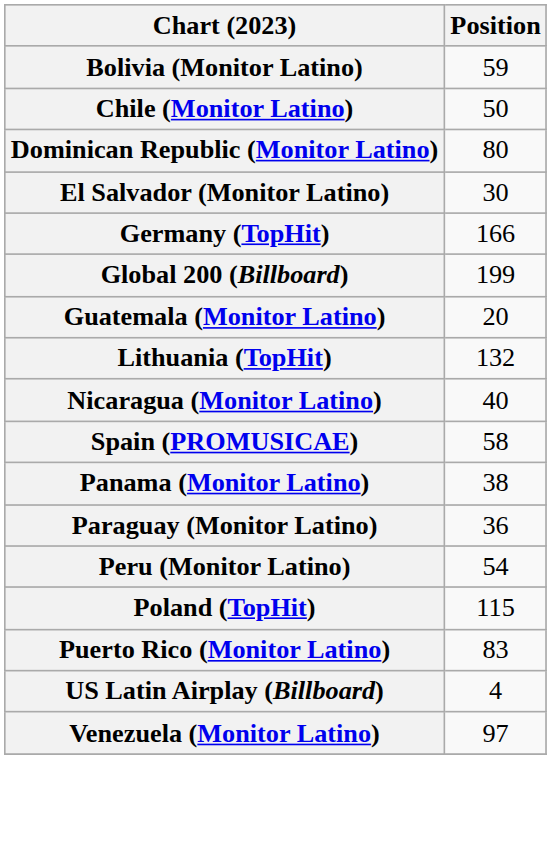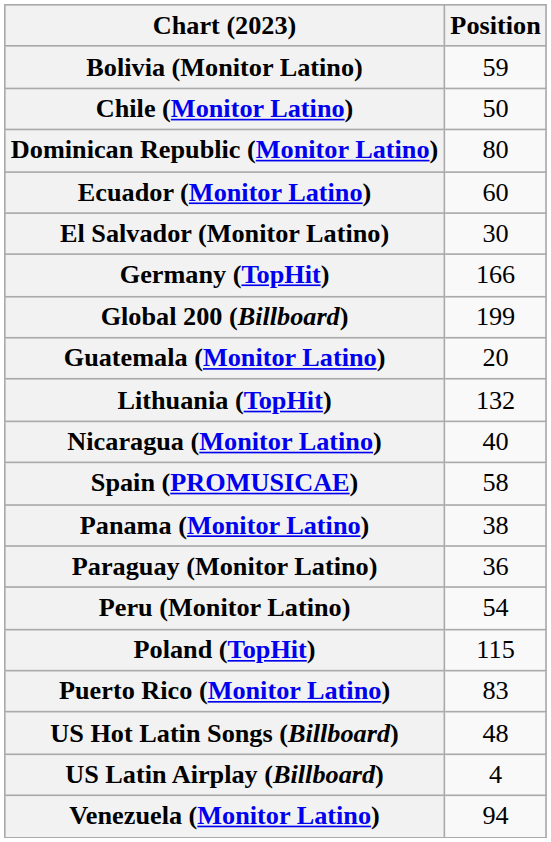 <table class="wikitable sortable plainrowheaders" style="text-align:center">
 <tr>
 <th scope="col">Chart (2023)</th>
 <th scope="col">Position</th>
 </tr>
 <tr>
 <th scope="row">Bolivia (Monitor Latino)</th>
 <td>59</td>
 </tr>
 <tr>
 <th scope="row">Chile (<a href='#'>Monitor Latino</a>)</th>
 <td>50</td>
 </tr>
 <tr>
 <th scope="row">Dominican Republic (<a href='#'>Monitor Latino</a>)</th>
 <td>80</td>
+</tr>
+<tr>
+<th scope="row">Ecuador (<a href='#'>Monitor Latino</a>)</th>
+<td>60</td>
 </tr>
 <tr>
 <th scope="row">El Salvador (Monitor Latino)</th>
 <td>30</td>
 </tr>
 <tr>
 <th scope="row">Germany (<a href='#'>TopHit</a>)</th>
 <td>166</td>
 </tr>
 <tr>
 <th scope="row">Global 200 (<em>Billboard</em>)</th>
 <td>199</td>
 </tr>
 <tr>
 <th scope="row">Guatemala (<a href='#'>Monitor Latino</a>)</th>
 <td>20</td>
 </tr>
 <tr>
 <th scope="row">Lithuania (<a href='#'>TopHit</a>)</th>
 <td>132</td>
 </tr>
 <tr>
 <th scope="row">Nicaragua (<a href='#'>Monitor Latino</a>)</th>
 <td>40</td>
 </tr>
 <tr>
 <th scope="row">Spain (<a href='#'>PROMUSICAE</a>)</th>
 <td>58</td>
 </tr>
 <tr>
 <th scope="row">Panama (<a href='#'>Monitor Latino</a>)</th>
 <td>38</td>
 </tr>
 <tr>
 <th scope="row">Paraguay (Monitor Latino)</th>
 <td>36</td>
 </tr>
 <tr>
 <th scope="row">Peru (Monitor Latino)</th>
 <td>54</td>
 </tr>
 <tr>
 <th scope="row">Poland (<a href='#'>TopHit</a>)</th>
 <td>115</td>
 </tr>
 <tr>
 <th scope="row">Puerto Rico (<a href='#'>Monitor Latino</a>)</th>
 <td>83</td>
 </tr>
 <tr>
+<th scope="row">US Hot Latin Songs (<em>Billboard</em>)</th>
+<td>48</td>
+</tr>
+<tr>
 <th scope="row">US Latin Airplay (<em>Billboard</em>)</th>
 <td>4</td>
 </tr>
 <tr>
 <th scope="row">Venezuela (<a href='#'>Monitor Latino</a>)</th>
-<td>97</td>
+<td>94</td>
 </tr>
 <tr>
 </tr>
 </table>
